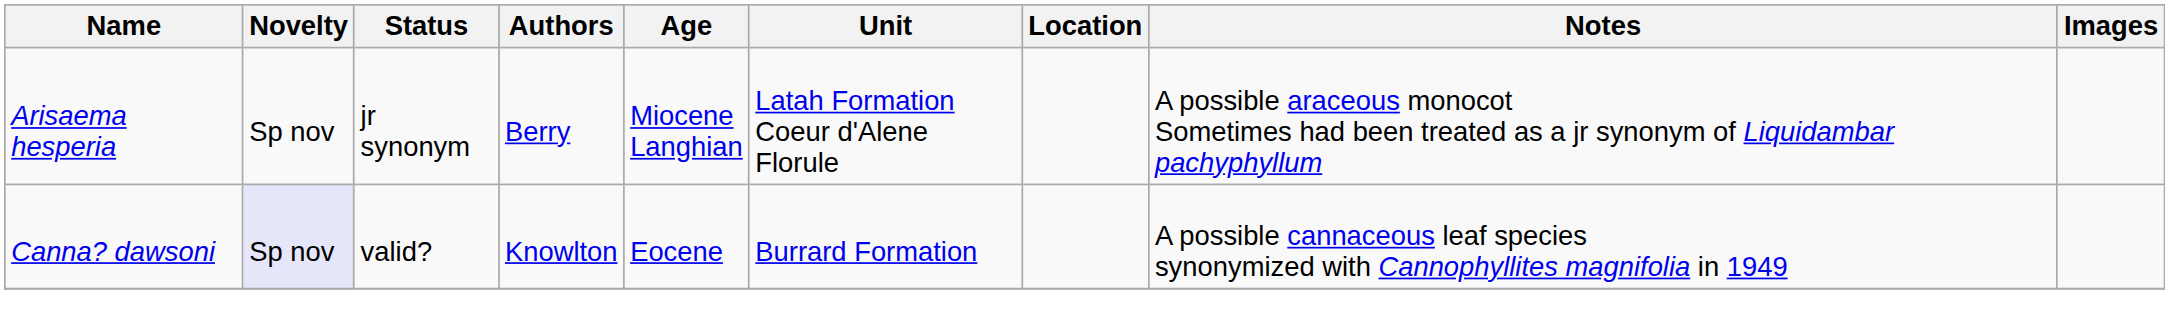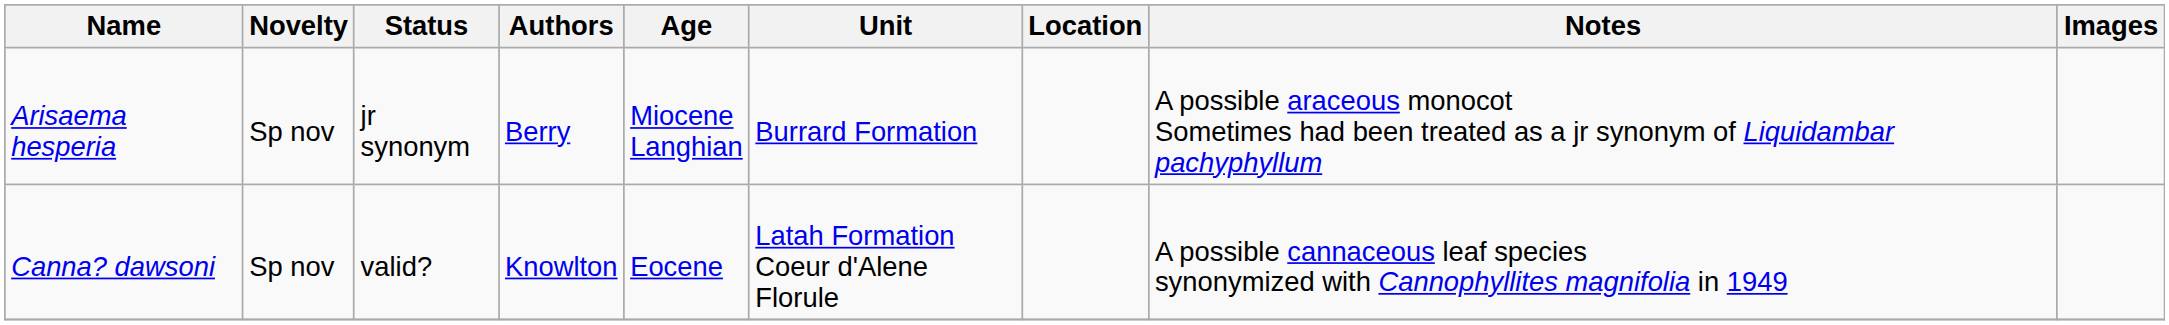 <table class="wikitable sortable" align="center" width="100%">
 <tr>
 <th>Name</th>
 <th>Novelty</th>
 <th>Status</th>
 <th>Authors</th>
 <th>Age</th>
 <th>Unit</th>
 <th>Location</th>
 <th>Notes</th>
 <th>Images</th>
 </tr>
 <tr>
 <td><br><em><a href='#'>Arisaema hesperia</a></em></td>
 <td><br>Sp nov</td>
 <td><br>jr synonym</td>
 <td><br><a href='#'>Berry</a></td>
 <td><br><a href='#'>Miocene</a><br><a href='#'>Langhian</a></td>
-<td><br><a href='#'>Latah Formation</a><br>Coeur d'Alene Florule</td>
+<td><br><a href='#'>Burrard Formation</a></td>
 <td><br><br></td>
 <td><br>A possible <a href='#'>araceous</a> monocot<br> Sometimes had been treated as a jr synonym of <em><a href='#'>Liquidambar pachyphyllum</a></em></td>
 <td><br></td>
 </tr>
 <tr>
 <td><br><em><a href='#'>Canna? dawsoni</a></em></td>
-<td style="background: lavender;"><br>Sp nov</td>
+<td><br>Sp nov</td>
 <td><br>valid?</td>
 <td><br><a href='#'>Knowlton</a></td>
 <td><br><a href='#'>Eocene</a></td>
-<td><br><a href='#'>Burrard Formation</a></td>
+<td><br><a href='#'>Latah Formation</a><br>Coeur d'Alene Florule</td>
 <td><br><br></td>
 <td><br>A possible <a href='#'>cannaceous</a> leaf species<br> synonymized with <em><a href='#'>Cannophyllites magnifolia</a></em> in <a href='#'>1949</a></td>
 <td></td>
 </tr>
 <tr>
 </tr>
 </table>
